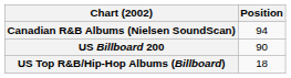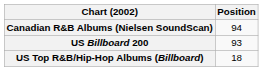 <table class="wikitable sortable plainrowheaders" style="text-align:center">
 <tr>
 <th scope="col">Chart (2002)</th>
 <th scope="col">Position</th>
 </tr>
 <tr>
 <th scope="row">Canadian R&B Albums (Nielsen SoundScan)</th>
 <td>94</td>
 </tr>
 <tr>
 <th scope="row">US <em>Billboard</em> 200</th>
-<td>90</td>
+<td>93</td>
 </tr>
 <tr>
 <th scope="row">US Top R&B/Hip-Hop Albums (<em>Billboard</em>)</th>
 <td>18</td>
 </tr>
 </table>
